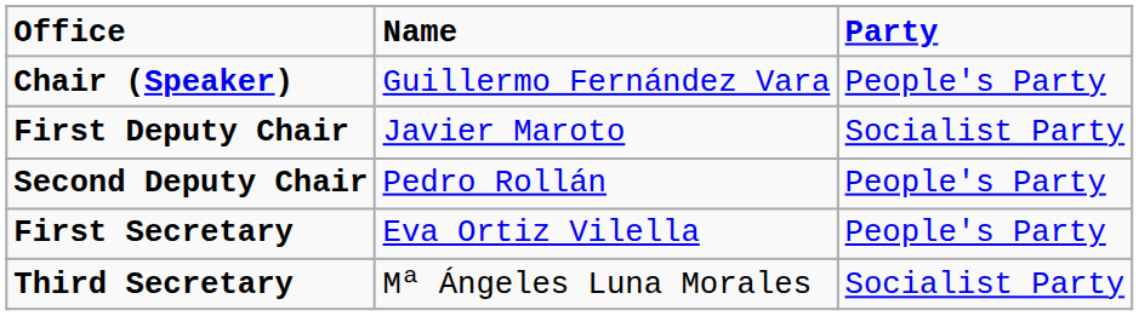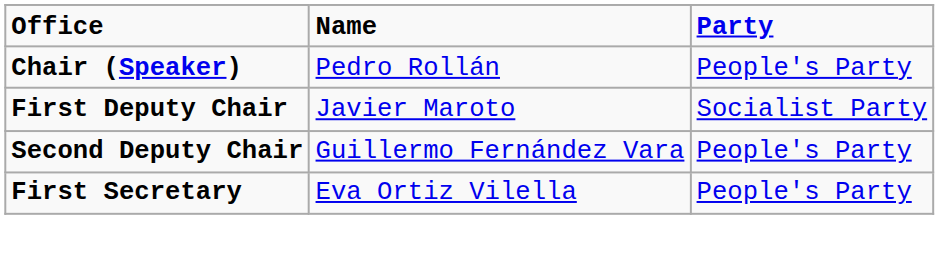 <table class="wikitable" style="margin:1em auto;">
 <tr>
 <td><strong>Office</strong></td>
 <td><strong>Name</strong></td>
 <td><strong><a href='#'>Party</a></strong></td>
 </tr>
 <tr>
 <td><strong>Chair (<a href='#'>Speaker</a>)</strong></td>
-<td><a href='#'>Guillermo Fernández Vara</a></td>
+<td><a href='#'>Pedro Rollán</a></td>
 <td> <a href='#'>People's Party</a></td>
 </tr>
 <tr>
 <td><strong>First Deputy Chair</strong></td>
 <td><a href='#'>Javier Maroto</a></td>
 <td> <a href='#'>Socialist Party</a></td>
 </tr>
 <tr>
 <td><strong>Second Deputy Chair</strong></td>
-<td><a href='#'>Pedro Rollán</a></td>
+<td><a href='#'>Guillermo Fernández Vara</a></td>
 <td> <a href='#'>People's Party</a></td>
 </tr>
 <tr>
 <td><strong>First Secretary</strong></td>
 <td><a href='#'>Eva Ortiz Vilella</a></td>
 <td> <a href='#'>People's Party</a></td>
 </tr>
-<tr>
-<td><strong>Third Secretary</strong></td>
-<td>Mª Ángeles Luna Morales</td>
-<td> <a href='#'>Socialist Party</a></td>
-</tr>
 </table>
